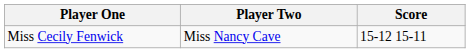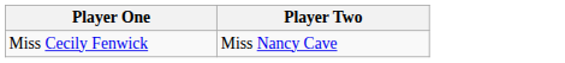 <table class="wikitable">
 <tr>
 <th width=200>Player One</th>
 <th width=200>Player Two</th>
-<th width=120>Score</th>
 </tr>
 <tr>
 <td> Miss <a href='#'>Cecily Fenwick</a></td>
 <td> Miss <a href='#'>Nancy Cave</a></td>
-<td>15-12 15-11</td>
 </tr>
 </table>
